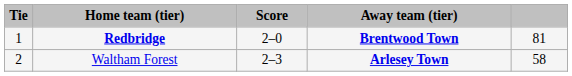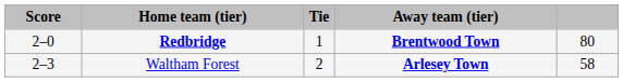 <table class="wikitable" style="width: 600px; background:WhiteSmoke; text-align:center; font-size:90%">
 <tr>
+<td scope="col" style="width: 12.50%; background:silver;"><strong>Score</strong></td>
+<td scope="col" style="width: 36.25%; background:silver;"><strong>Home team (tier)</strong></td>
 <td scope="col" style="width:  5.00%; background:silver;"><strong>Tie</strong></td>
-<td scope="col" style="width: 36.25%; background:silver;"><strong>Home team (tier)</strong></td>
-<td scope="col" style="width: 12.50%; background:silver;"><strong>Score</strong></td>
 <td scope="col" style="width: 36.25%; background:silver;"><strong>Away team (tier)</strong></td>
 <td scope="col" style="width: 10.00%; background:silver;"><strong></strong></td>
 </tr>
 <tr>
+<td>2–0</td>
+<td><strong><a href='#'>Redbridge</a></strong></td>
 <td>1</td>
-<td><strong><a href='#'>Redbridge</a></strong></td>
-<td>2–0</td>
 <td><strong><a href='#'>Brentwood Town</a></strong></td>
-<td>81</td>
+<td>80</td>
 </tr>
 <tr>
+<td>2–3</td>
+<td><a href='#'>Waltham Forest</a></td>
 <td>2</td>
-<td><a href='#'>Waltham Forest</a></td>
-<td>2–3</td>
 <td><strong><a href='#'>Arlesey Town</a></strong></td>
 <td>58</td>
 </tr>
 </table>
